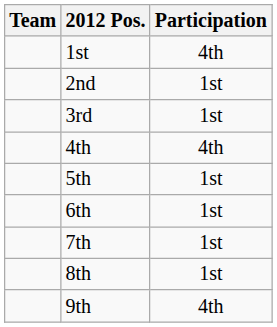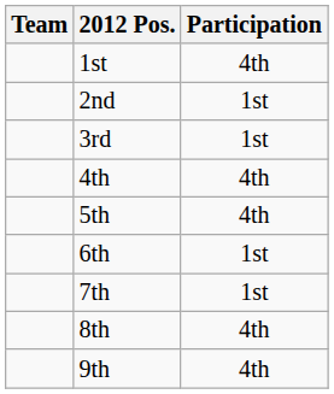 <table class="wikitable">
 <tr>
 <th>Team</th>
 <th>2012 Pos.</th>
 <th>Participation</th>
 </tr>
 <tr>
 <td></td>
 <td>1st</td>
 <td align=center>4th</td>
 </tr>
 <tr>
 <td></td>
 <td>2nd</td>
 <td align=center>1st</td>
 </tr>
 <tr>
 <td></td>
 <td>3rd</td>
 <td align=center>1st</td>
 </tr>
 <tr>
 <td></td>
 <td>4th</td>
 <td align=center>4th</td>
 </tr>
 <tr>
 <td></td>
 <td>5th</td>
-<td align=center>1st</td>
+<td align=center>4th</td>
 </tr>
 <tr>
 <td></td>
 <td>6th</td>
 <td align=center>1st</td>
 </tr>
 <tr>
 <td></td>
 <td>7th</td>
 <td align=center>1st</td>
 </tr>
 <tr>
 <td></td>
 <td>8th</td>
-<td align=center>1st</td>
+<td align=center>4th</td>
 </tr>
 <tr>
 <td></td>
 <td>9th</td>
 <td align=center>4th</td>
 </tr>
 </table>
